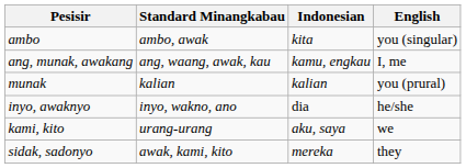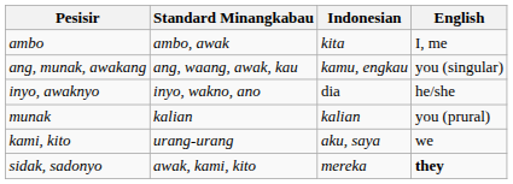 <table class="wikitable">
 <tr>
 <th>Pesisir</th>
 <th>Standard Minangkabau</th>
 <th>Indonesian</th>
 <th>English</th>
 </tr>
 <tr>
 <td><em>ambo</em></td>
 <td><em>ambo, awak</em></td>
 <td><em>kita</em></td>
-<td>you (singular)</td>
+<td>I, me</td>
 </tr>
 <tr>
 <td><em>ang, munak, awakang</em></td>
 <td><em>ang, waang, awak, kau</em></td>
 <td><em>kamu, engkau</em></td>
-<td>I, me</td>
+<td>you (singular)</td>
+</tr>
+<tr>
+<td><em>inyo, awaknyo</em></td>
+<td><em>inyo, wakno, ano</em></td>
+<td>dia</td>
+<td>he/she</td>
 </tr>
 <tr>
 <td><em>munak</em></td>
 <td><em>kalian</em></td>
 <td><em>kalian</em></td>
 <td>you (prural)</td>
-</tr>
-<tr>
-<td><em>inyo, awaknyo</em></td>
-<td><em>inyo, wakno, ano</em></td>
-<td>dia</td>
-<td>he/she</td>
 </tr>
 <tr>
 <td><em>kami, kito</em></td>
 <td><em>urang-urang</em></td>
 <td><em>aku, saya</em></td>
 <td>we</td>
 </tr>
 <tr>
 <td><em>sidak, sadonyo</em></td>
 <td><em>awak, kami, kito</em></td>
 <td><em>mereka</em></td>
-<td>they</td>
+<td><strong>they</strong></td>
 </tr>
 </table>
